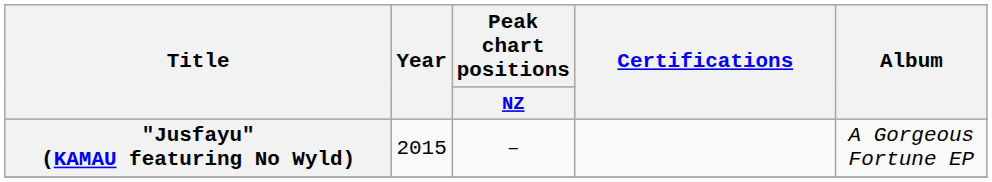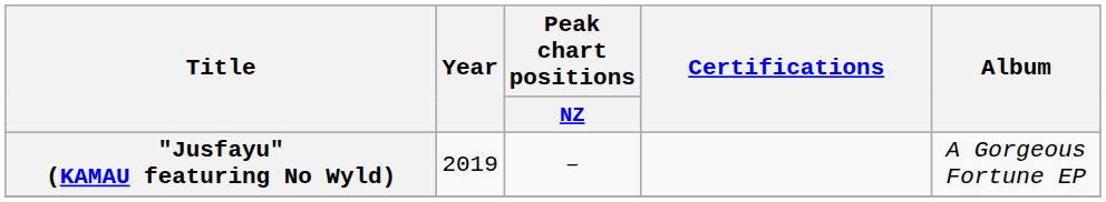 <table class="wikitable plainrowheaders" style="text-align:center;">
 <tr>
 <th scope="col" rowspan="2" style="width:18em;">Title</th>
 <th scope="col" rowspan="2">Year</th>
 <th scope="col" colspan="1">Peak chart positions</th>
 <th scope="col" rowspan="2" style="width:12em;"><a href='#'>Certifications</a></th>
 <th scope="col" rowspan="2">Album</th>
 </tr>
 <tr>
 <th scope="col" style="width:3em;font-size:90%;"><a href='#'>NZ</a><br></th>
 </tr>
 <tr>
 <th scope="row">"Jusfayu"<br><span>(<a href='#'>KAMAU</a> featuring No Wyld)</span></th>
-<td rowspan="1">2015</td>
+<td rowspan="1">2019</td>
 <td style="text-align:center;">–</td>
 <td></td>
 <td rowspan="1"><em>A Gorgeous Fortune EP</em></td>
 </tr>
 <tr>
 </tr>
 </table>
